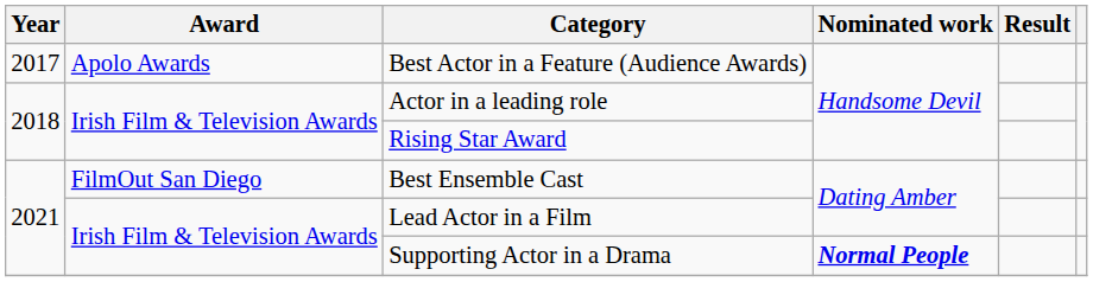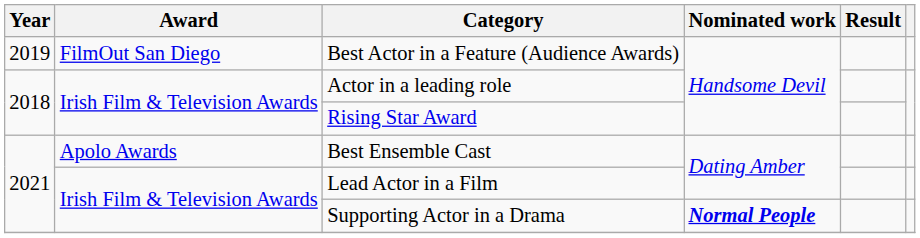 <table class="wikitable sortable">
 <tr style="text-align:center;">
 <th scope="col">Year</th>
 <th scope="col">Award</th>
 <th scope="col">Category</th>
 <th scope="col">Nominated work</th>
 <th scope="col">Result</th>
 <th scope="col" class="unsortable"></th>
 </tr>
 <tr>
-<td>2017</td>
-<td><a href='#'>Apolo Awards</a></td>
+<td>2019</td>
+<td><a href='#'>FilmOut San Diego</a></td>
 <td>Best Actor in a Feature (Audience Awards)</td>
 <td rowspan="3"><em><a href='#'>Handsome Devil</a></em></td>
 <td></td>
 <td style="text-align:center;"></td>
 </tr>
 <tr>
 <td rowspan="2">2018</td>
 <td rowspan="2"><a href='#'>Irish Film & Television Awards</a></td>
 <td>Actor in a leading role</td>
 <td></td>
 <td style="text-align:center;" rowspan="2"></td>
 </tr>
 <tr>
 <td><a href='#'>Rising Star Award</a></td>
 <td></td>
 </tr>
 <tr>
 <td rowspan="3">2021</td>
-<td><a href='#'>FilmOut San Diego</a></td>
+<td><a href='#'>Apolo Awards</a></td>
 <td>Best Ensemble Cast</td>
 <td rowspan="2"><em><a href='#'>Dating Amber</a></em></td>
 <td></td>
 <td></td>
 </tr>
 <tr>
 <td rowspan="2"><a href='#'>Irish Film & Television Awards</a></td>
 <td>Lead Actor in a Film</td>
 <td></td>
 <td></td>
 </tr>
 <tr>
 <td>Supporting Actor in a Drama</td>
 <td><strong><em><a href='#'>Normal People</a></em></strong></td>
 <td></td>
 <td></td>
 </tr>
 <tr>
 </tr>
 </table>
